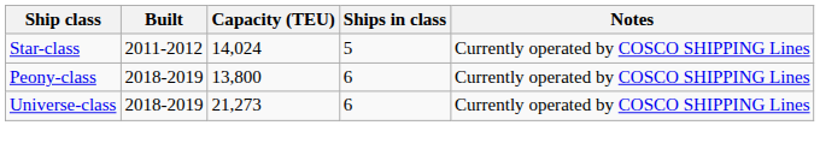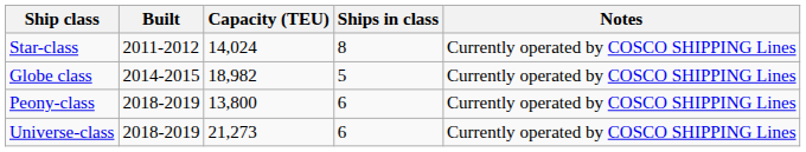 <table class="wikitable">
 <tr>
 <th>Ship class</th>
 <th>Built</th>
 <th>Capacity (TEU)</th>
 <th>Ships in class</th>
 <th>Notes</th>
 </tr>
 <tr>
 <td><a href='#'>Star-class</a></td>
 <td>2011-2012</td>
 <td>14,024</td>
+<td>8</td>
+<td>Currently operated by <a href='#'>COSCO SHIPPING Lines</a></td>
+</tr>
+<tr>
+<td><a href='#'>Globe class</a></td>
+<td>2014-2015</td>
+<td>18,982</td>
 <td>5</td>
 <td>Currently operated by <a href='#'>COSCO SHIPPING Lines</a></td>
 </tr>
 <tr>
 <td><a href='#'>Peony-class</a></td>
 <td>2018-2019</td>
 <td>13,800</td>
 <td>6</td>
 <td>Currently operated by <a href='#'>COSCO SHIPPING Lines</a></td>
 </tr>
 <tr>
 <td><a href='#'>Universe-class</a></td>
 <td>2018-2019</td>
 <td>21,273</td>
 <td>6</td>
 <td>Currently operated by <a href='#'>COSCO SHIPPING Lines</a></td>
 </tr>
 </table>
